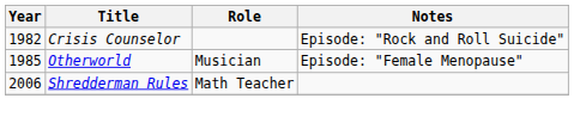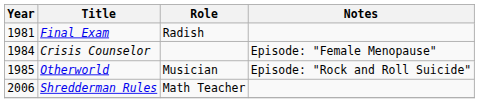 <table class="wikitable sortable">
 <tr>
 <th>Year</th>
 <th>Title</th>
 <th>Role</th>
 <th>Notes</th>
 </tr>
 <tr>
-<td>1982</td>
+<td>1981</td>
+<td><em><a href='#'>Final Exam</a></em></td>
+<td>Radish</td>
+<td></td>
+</tr>
+<tr>
+<td>1984</td>
 <td><em>Crisis Counselor</em></td>
 <td></td>
-<td>Episode: "Rock and Roll Suicide"</td>
+<td>Episode: "Female Menopause"</td>
 </tr>
 <tr>
 <td>1985</td>
 <td><em><a href='#'>Otherworld</a></em></td>
 <td>Musician</td>
-<td>Episode: "Female Menopause"</td>
+<td>Episode: "Rock and Roll Suicide"</td>
 </tr>
 <tr>
 <td>2006</td>
 <td><em><a href='#'>Shredderman Rules</a></em></td>
 <td>Math Teacher</td>
 <td></td>
 </tr>
 <tr>
 </tr>
 </table>
